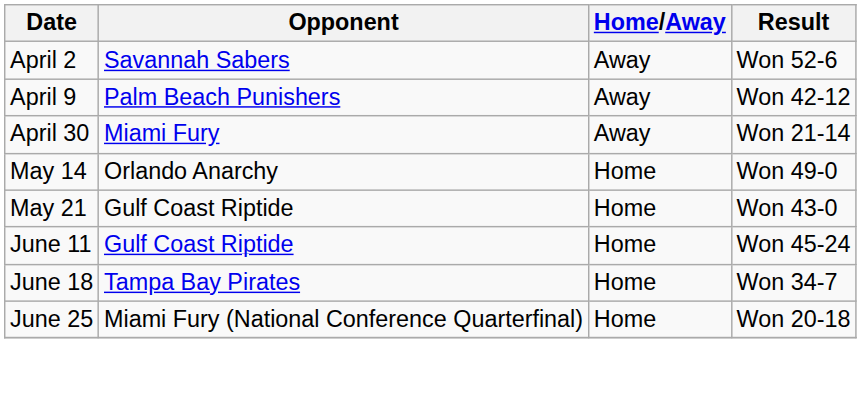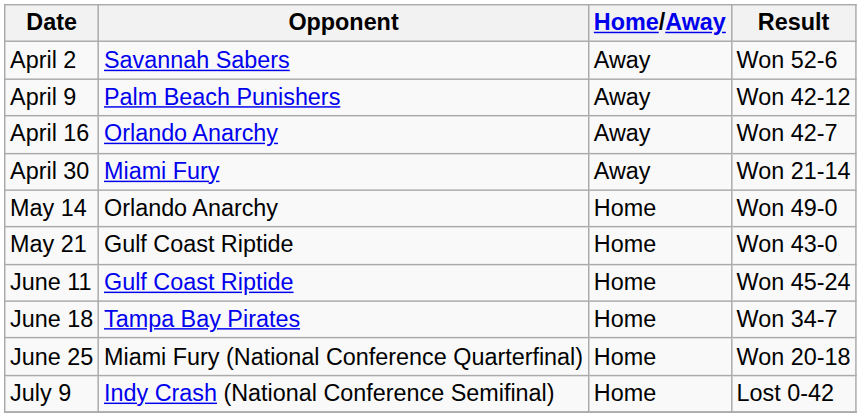 <table class="wikitable">
 <tr>
 <th>Date</th>
 <th>Opponent</th>
 <th><a href='#'>Home</a>/<a href='#'>Away</a></th>
 <th>Result</th>
 </tr>
 <tr>
 <td>April 2</td>
 <td><a href='#'>Savannah Sabers</a></td>
 <td>Away</td>
 <td>Won 52-6</td>
 </tr>
 <tr>
 <td>April 9</td>
 <td><a href='#'>Palm Beach Punishers</a></td>
 <td>Away</td>
 <td>Won 42-12</td>
+</tr>
+<tr>
+<td>April 16</td>
+<td><a href='#'>Orlando Anarchy</a></td>
+<td>Away</td>
+<td>Won 42-7</td>
 </tr>
 <tr>
 <td>April 30</td>
 <td><a href='#'>Miami Fury</a></td>
 <td>Away</td>
 <td>Won 21-14</td>
 </tr>
 <tr>
 <td>May 14</td>
 <td>Orlando Anarchy</td>
 <td>Home</td>
 <td>Won 49-0</td>
 </tr>
 <tr>
 <td>May 21</td>
 <td>Gulf Coast Riptide</td>
 <td>Home</td>
 <td>Won 43-0</td>
 </tr>
 <tr>
 <td>June 11</td>
 <td><a href='#'>Gulf Coast Riptide</a></td>
 <td>Home</td>
 <td>Won 45-24</td>
 </tr>
 <tr>
 <td>June 18</td>
 <td><a href='#'>Tampa Bay Pirates</a></td>
 <td>Home</td>
 <td>Won 34-7</td>
 </tr>
 <tr>
 <td>June 25</td>
 <td>Miami Fury (National Conference Quarterfinal)</td>
 <td>Home</td>
 <td>Won 20-18</td>
 </tr>
 <tr>
+<td>July 9</td>
+<td><a href='#'>Indy Crash</a> (National Conference Semifinal)</td>
+<td>Home</td>
+<td>Lost 0-42</td>
+</tr>
+<tr>
 </tr>
 </table>
